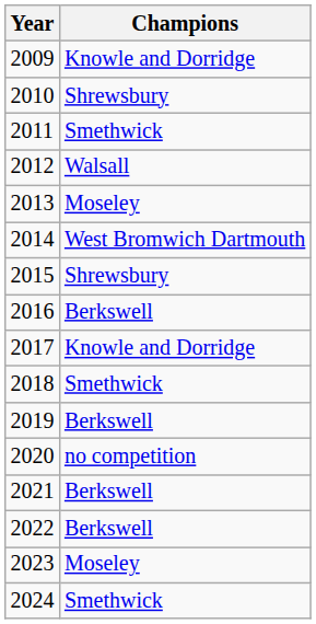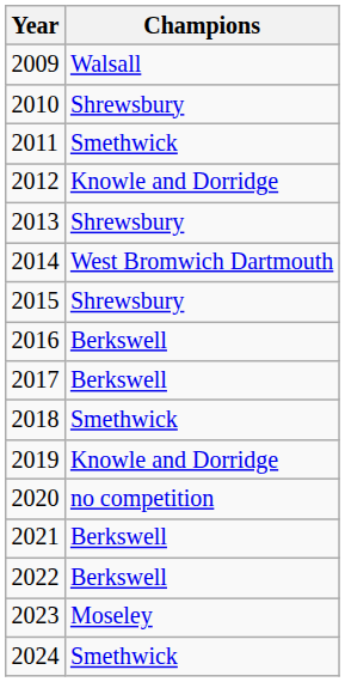 <table class="wikitable" style="font-size:85%">
 <tr>
 <th>Year</th>
 <th>Champions</th>
 </tr>
 <tr>
 <td>2009</td>
-<td><a href='#'>Knowle and Dorridge</a></td>
+<td><a href='#'>Walsall</a></td>
 </tr>
 <tr>
 <td>2010</td>
 <td><a href='#'>Shrewsbury</a></td>
 </tr>
 <tr>
 <td>2011</td>
 <td><a href='#'>Smethwick</a></td>
 </tr>
 <tr>
 <td>2012</td>
-<td><a href='#'>Walsall</a></td>
+<td><a href='#'>Knowle and Dorridge</a></td>
 </tr>
 <tr>
 <td>2013</td>
-<td><a href='#'>Moseley</a></td>
+<td><a href='#'>Shrewsbury</a></td>
 </tr>
 <tr>
 <td>2014</td>
 <td><a href='#'>West Bromwich Dartmouth</a></td>
 </tr>
 <tr>
 <td>2015</td>
 <td><a href='#'>Shrewsbury</a></td>
 </tr>
 <tr>
 <td>2016</td>
 <td><a href='#'>Berkswell</a></td>
 </tr>
 <tr>
 <td>2017</td>
-<td><a href='#'>Knowle and Dorridge</a></td>
+<td><a href='#'>Berkswell</a></td>
 </tr>
 <tr>
 <td>2018</td>
 <td><a href='#'>Smethwick</a></td>
 </tr>
 <tr>
 <td>2019</td>
-<td><a href='#'>Berkswell</a></td>
+<td><a href='#'>Knowle and Dorridge</a></td>
 </tr>
 <tr>
 <td>2020</td>
 <td><a href='#'>no competition</a></td>
 </tr>
 <tr>
 <td>2021</td>
 <td><a href='#'>Berkswell</a></td>
 </tr>
 <tr>
 <td>2022</td>
 <td><a href='#'>Berkswell</a></td>
 </tr>
 <tr>
 <td>2023</td>
 <td><a href='#'>Moseley</a></td>
 </tr>
 <tr>
 <td>2024</td>
 <td><a href='#'>Smethwick</a></td>
 </tr>
 </table>
